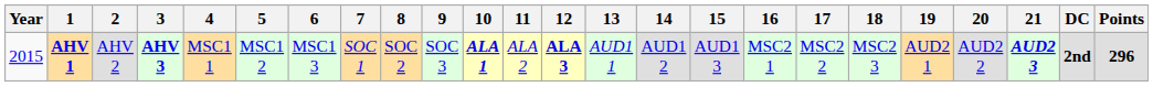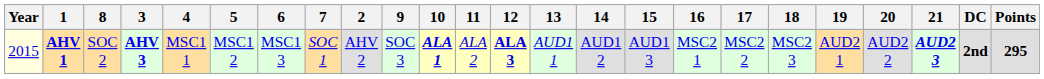 <table class="wikitable" style="text-align:center; font-size:85%">
 <tr>
 <th>Year</th>
 <th>1</th>
-<th>2</th>
+<th>8</th>
 <th>3</th>
 <th>4</th>
 <th>5</th>
 <th>6</th>
 <th>7</th>
-<th>8</th>
+<th>2</th>
 <th>9</th>
 <th>10</th>
 <th>11</th>
 <th>12</th>
 <th>13</th>
 <th>14</th>
 <th>15</th>
 <th>16</th>
 <th>17</th>
 <th>18</th>
 <th>19</th>
 <th>20</th>
 <th>21</th>
 <th>DC</th>
 <th>Points</th>
 </tr>
 <tr>
-<td><a href='#'>2015</a></td>
+<td style="background: lightyellow;"><a href='#'>2015</a></td>
 <td style="background:#FFDF9F;"><strong><a href='#'>AHV<br>1</a></strong><br></td>
-<td style="background:#DFDFDF;"><a href='#'>AHV<br>2</a><br></td>
+<td style="background:#FFDF9F;"><a href='#'>SOC<br>2</a><br></td>
 <td style="background:#DFFFDF;"><strong><a href='#'>AHV<br>3</a></strong><br></td>
 <td style="background:#FFDF9F;"><a href='#'>MSC1<br>1</a><br></td>
 <td style="background:#DFFFDF;"><a href='#'>MSC1<br>2</a><br></td>
 <td style="background:#DFFFDF;"><a href='#'>MSC1<br>3</a><br></td>
 <td style="background:#FFDF9F;"><em><a href='#'>SOC<br>1</a></em><br></td>
-<td style="background:#FFDF9F;"><a href='#'>SOC<br>2</a><br></td>
+<td style="background:#DFDFDF;"><a href='#'>AHV<br>2</a><br></td>
 <td style="background:#DFFFDF;"><a href='#'>SOC<br>3</a><br></td>
 <td style="background:#FFFFBF;"><strong><em><a href='#'>ALA<br>1</a></em></strong><br></td>
 <td style="background:#FFFFBF;"><em><a href='#'>ALA<br>2</a></em><br></td>
 <td style="background:#FFFFBF;"><strong><a href='#'>ALA<br>3</a></strong><br></td>
 <td style="background:#DFFFDF;"><em><a href='#'>AUD1<br>1</a></em><br></td>
 <td style="background:#DFDFDF;"><a href='#'>AUD1<br>2</a><br></td>
 <td style="background:#DFDFDF;"><a href='#'>AUD1<br>3</a><br></td>
 <td style="background:#DFFFDF;"><a href='#'>MSC2<br>1</a><br></td>
 <td style="background:#DFFFDF;"><a href='#'>MSC2<br>2</a><br></td>
 <td style="background:#DFFFDF;"><a href='#'>MSC2<br>3</a><br></td>
 <td style="background:#FFDF9F;"><a href='#'>AUD2<br>1</a><br></td>
 <td style="background:#DFDFDF;"><a href='#'>AUD2<br>2</a><br></td>
 <td style="background:#DFFFDF;"><strong><em><a href='#'>AUD2<br>3</a></em><br></strong></td>
 <th style="background:#DFDFDF;">2nd</th>
-<th style="background:#DFDFDF;">296</th>
+<th style="background:#DFDFDF;">295</th>
 </tr>
 </table>
